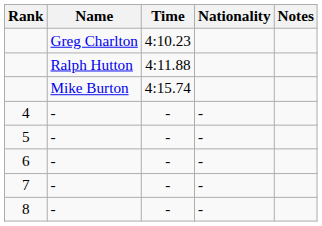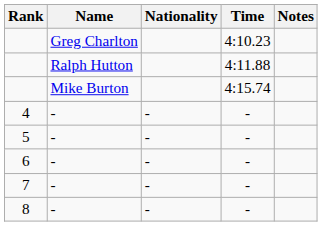 <table class="wikitable sortable" style="text-align:center">
 <tr>
 <th>Rank</th>
 <th>Name</th>
+<th>Nationality</th>
 <th>Time</th>
-<th>Nationality</th>
 <th>Notes</th>
 </tr>
 <tr>
 <td></td>
 <td align=left><a href='#'>Greg Charlton</a></td>
+<td align=left></td>
 <td>4:10.23</td>
-<td align=left></td>
 <td></td>
 </tr>
 <tr>
 <td></td>
 <td align=left><a href='#'>Ralph Hutton</a></td>
+<td align=left></td>
 <td>4:11.88</td>
-<td align=left></td>
 <td></td>
 </tr>
 <tr>
 <td></td>
 <td align=left><a href='#'>Mike Burton</a></td>
+<td align=left></td>
 <td>4:15.74</td>
-<td align=left></td>
 <td></td>
 </tr>
 <tr>
 <td>4</td>
 <td align=left>-</td>
+<td align=left>-</td>
 <td>-</td>
-<td align=left>-</td>
 <td></td>
 </tr>
 <tr>
 <td>5</td>
 <td align=left>-</td>
+<td align=left>-</td>
 <td>-</td>
-<td align=left>-</td>
 <td></td>
 </tr>
 <tr>
 <td>6</td>
 <td align=left>-</td>
+<td align=left>-</td>
 <td>-</td>
-<td align=left>-</td>
 <td></td>
 </tr>
 <tr>
 <td>7</td>
 <td align=left>-</td>
+<td align=left>-</td>
 <td>-</td>
-<td align=left>-</td>
 <td></td>
 </tr>
 <tr>
 <td>8</td>
 <td align=left>-</td>
+<td align=left>-</td>
 <td>-</td>
-<td align=left>-</td>
 <td></td>
 </tr>
 </table>
